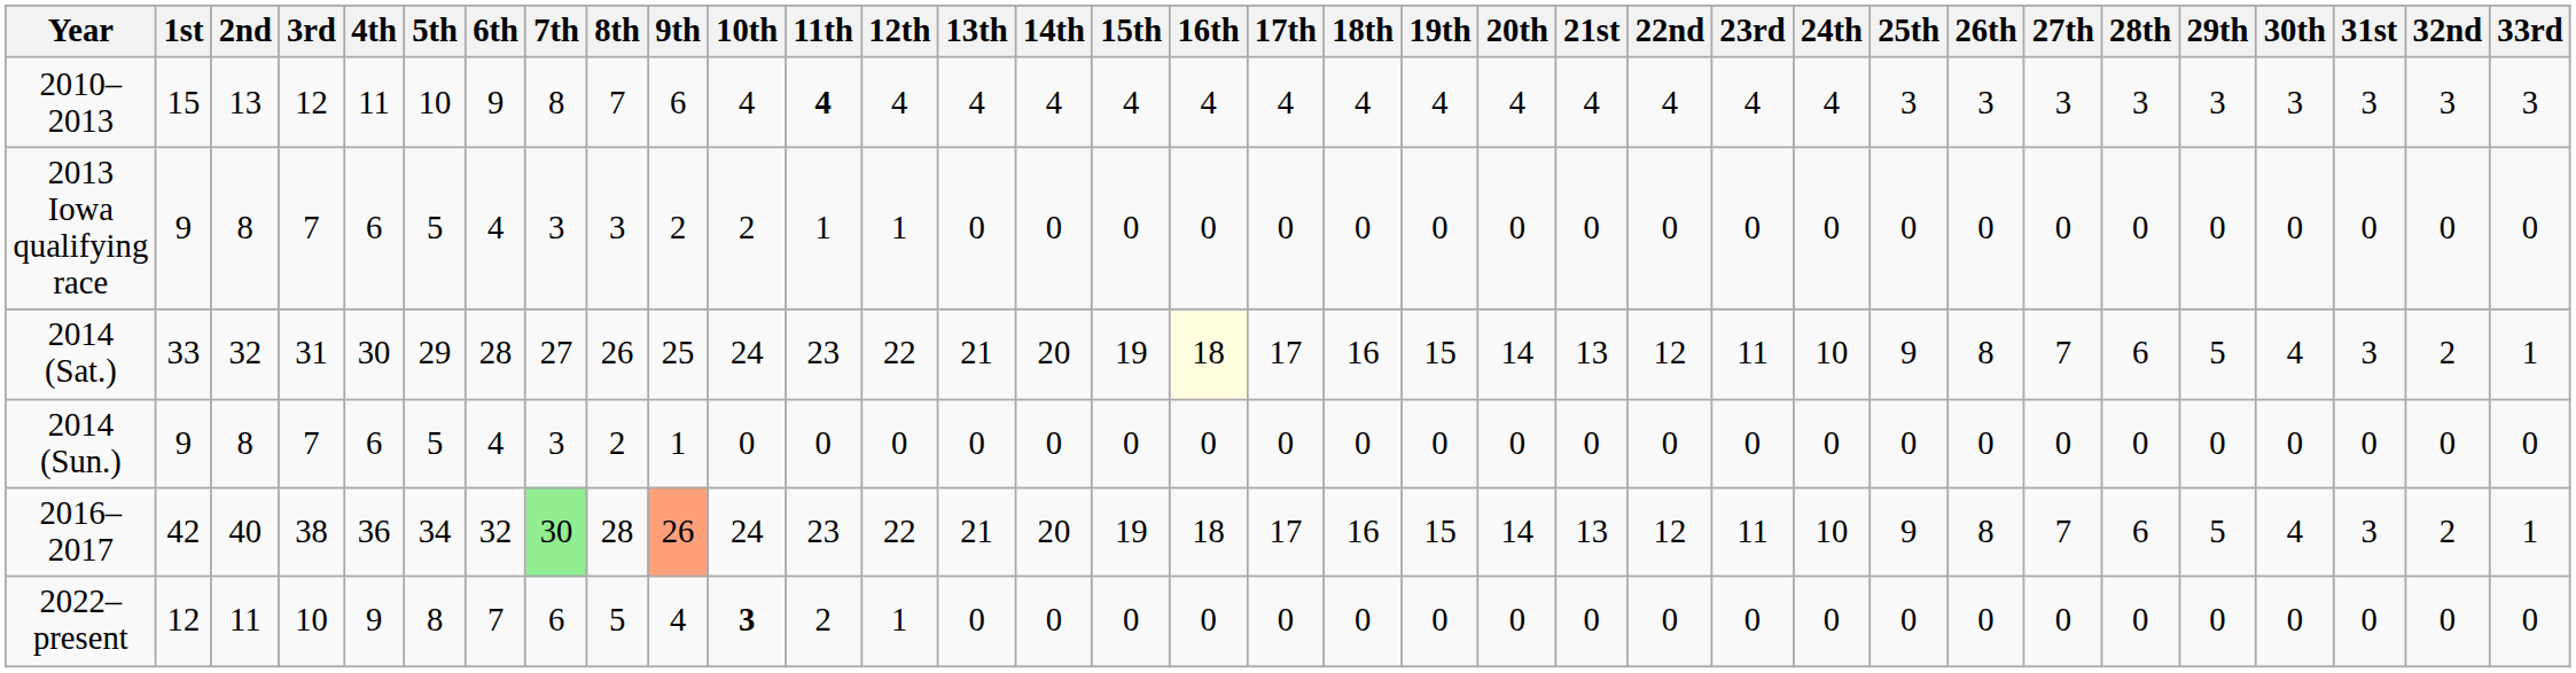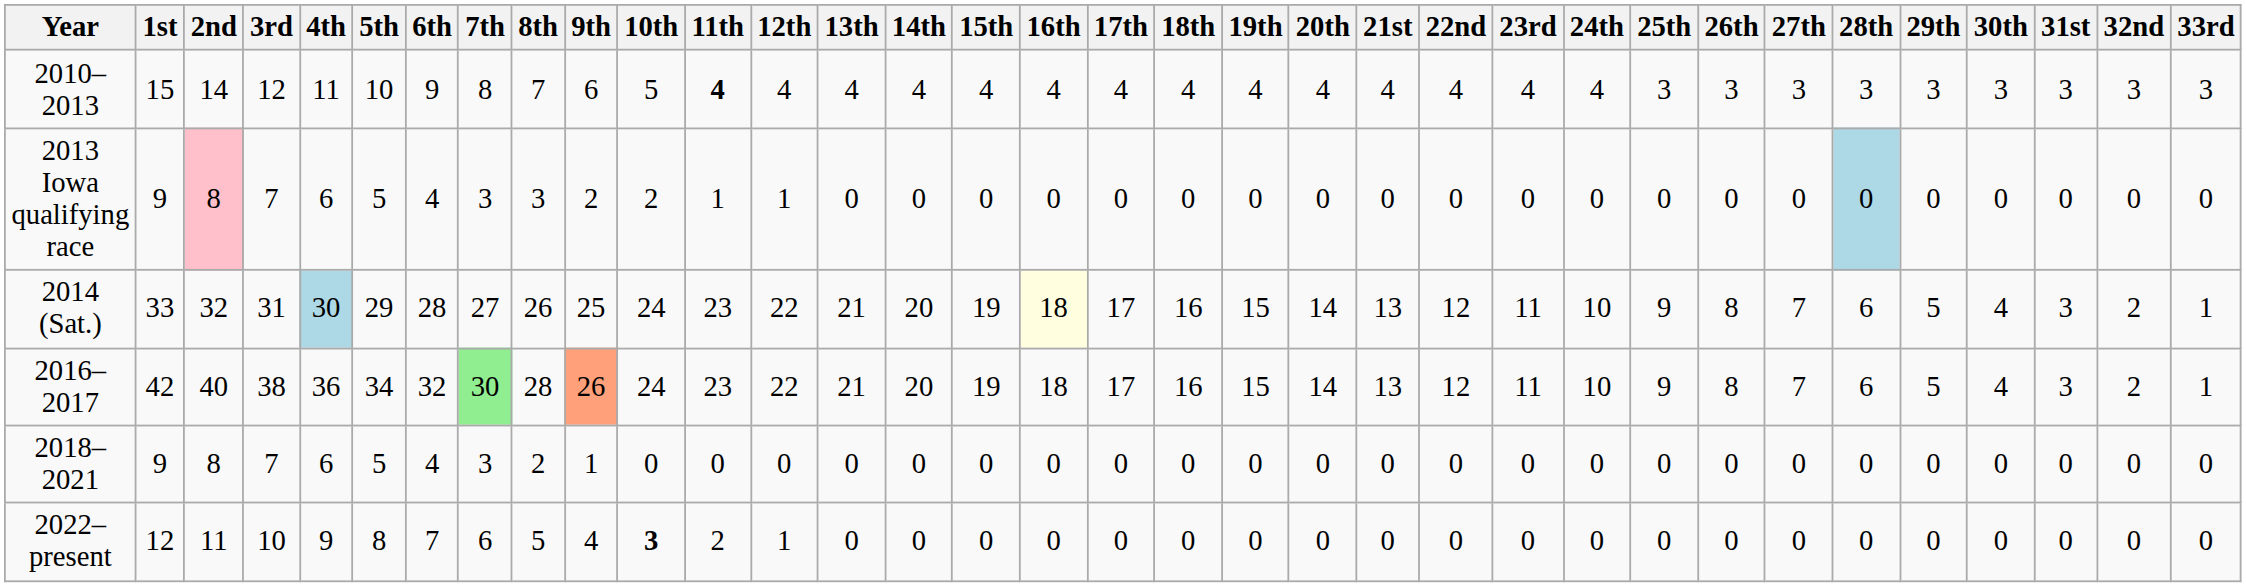 <table class="wikitable" style="text-align:center">
 <tr>
 <th>Year</th>
 <th>1st</th>
 <th>2nd</th>
 <th>3rd</th>
 <th>4th</th>
 <th>5th</th>
 <th>6th</th>
 <th>7th</th>
 <th>8th</th>
 <th>9th</th>
 <th>10th</th>
 <th>11th</th>
 <th>12th</th>
 <th>13th</th>
 <th>14th</th>
 <th>15th</th>
 <th>16th</th>
 <th>17th</th>
 <th>18th</th>
 <th>19th</th>
 <th>20th</th>
 <th>21st</th>
 <th>22nd</th>
 <th>23rd</th>
 <th>24th</th>
 <th>25th</th>
 <th>26th</th>
 <th>27th</th>
 <th>28th</th>
 <th>29th</th>
 <th>30th</th>
 <th>31st</th>
 <th>32nd</th>
 <th>33rd</th>
 </tr>
 <tr>
 <td>2010–2013</td>
 <td>15</td>
-<td>13</td>
+<td>14</td>
 <td>12</td>
 <td>11</td>
 <td>10</td>
 <td>9</td>
 <td>8</td>
 <td>7</td>
 <td>6</td>
-<td>4</td>
+<td>5</td>
 <td><strong>4</strong></td>
 <td>4</td>
 <td>4</td>
 <td>4</td>
 <td>4</td>
 <td>4</td>
 <td>4</td>
 <td>4</td>
 <td>4</td>
 <td>4</td>
 <td>4</td>
 <td>4</td>
 <td>4</td>
 <td>4</td>
 <td>3</td>
 <td>3</td>
 <td>3</td>
 <td>3</td>
 <td>3</td>
 <td>3</td>
 <td>3</td>
 <td>3</td>
 <td>3</td>
 </tr>
 <tr>
 <td>2013 Iowa qualifying race</td>
 <td>9</td>
-<td>8</td>
+<td style="background: pink;">8</td>
 <td>7</td>
 <td>6</td>
 <td>5</td>
 <td>4</td>
 <td>3</td>
 <td>3</td>
 <td>2</td>
 <td>2</td>
 <td>1</td>
 <td>1</td>
 <td>0</td>
 <td>0</td>
 <td>0</td>
 <td>0</td>
 <td>0</td>
 <td>0</td>
 <td>0</td>
 <td>0</td>
 <td>0</td>
 <td>0</td>
 <td>0</td>
 <td>0</td>
 <td>0</td>
 <td>0</td>
 <td>0</td>
-<td>0</td>
+<td style="background: lightblue;">0</td>
 <td>0</td>
 <td>0</td>
 <td>0</td>
 <td>0</td>
 <td>0</td>
 </tr>
 <tr>
 <td>2014 (Sat.)</td>
 <td>33</td>
 <td>32</td>
 <td>31</td>
-<td>30</td>
+<td style="background: lightblue;">30</td>
 <td>29</td>
 <td>28</td>
 <td>27</td>
 <td>26</td>
 <td>25</td>
 <td>24</td>
 <td>23</td>
 <td>22</td>
 <td>21</td>
 <td>20</td>
 <td>19</td>
 <td style="background: lightyellow;">18</td>
 <td>17</td>
 <td>16</td>
 <td>15</td>
 <td>14</td>
 <td>13</td>
 <td>12</td>
 <td>11</td>
 <td>10</td>
 <td>9</td>
 <td>8</td>
 <td>7</td>
 <td>6</td>
 <td>5</td>
 <td>4</td>
 <td>3</td>
 <td>2</td>
 <td>1</td>
-</tr>
-<tr>
-<td>2014 (Sun.)</td>
-<td>9</td>
-<td>8</td>
-<td>7</td>
-<td>6</td>
-<td>5</td>
-<td>4</td>
-<td>3</td>
-<td>2</td>
-<td>1</td>
-<td>0</td>
-<td>0</td>
-<td>0</td>
-<td>0</td>
-<td>0</td>
-<td>0</td>
-<td>0</td>
-<td>0</td>
-<td>0</td>
-<td>0</td>
-<td>0</td>
-<td>0</td>
-<td>0</td>
-<td>0</td>
-<td>0</td>
-<td>0</td>
-<td>0</td>
-<td>0</td>
-<td>0</td>
-<td>0</td>
-<td>0</td>
-<td>0</td>
-<td>0</td>
-<td>0</td>
 </tr>
 <tr>
 <td>2016–2017</td>
 <td>42</td>
 <td>40</td>
 <td>38</td>
 <td>36</td>
 <td>34</td>
 <td>32</td>
 <td style="background: lightgreen;">30</td>
 <td>28</td>
 <td style="background: lightsalmon;">26</td>
 <td>24</td>
 <td>23</td>
 <td>22</td>
 <td>21</td>
 <td>20</td>
 <td>19</td>
 <td>18</td>
 <td>17</td>
 <td>16</td>
 <td>15</td>
 <td>14</td>
 <td>13</td>
 <td>12</td>
 <td>11</td>
 <td>10</td>
 <td>9</td>
 <td>8</td>
 <td>7</td>
 <td>6</td>
 <td>5</td>
 <td>4</td>
 <td>3</td>
 <td>2</td>
 <td>1</td>
 </tr>
 <tr>
+<td>2018–2021</td>
+<td>9</td>
+<td>8</td>
+<td>7</td>
+<td>6</td>
+<td>5</td>
+<td>4</td>
+<td>3</td>
+<td>2</td>
+<td>1</td>
+<td>0</td>
+<td>0</td>
+<td>0</td>
+<td>0</td>
+<td>0</td>
+<td>0</td>
+<td>0</td>
+<td>0</td>
+<td>0</td>
+<td>0</td>
+<td>0</td>
+<td>0</td>
+<td>0</td>
+<td>0</td>
+<td>0</td>
+<td>0</td>
+<td>0</td>
+<td>0</td>
+<td>0</td>
+<td>0</td>
+<td>0</td>
+<td>0</td>
+<td>0</td>
+<td>0</td>
+</tr>
+<tr>
 <td>2022–present</td>
 <td>12</td>
 <td>11</td>
 <td>10</td>
 <td>9</td>
 <td>8</td>
 <td>7</td>
 <td>6</td>
 <td>5</td>
 <td>4</td>
 <td><strong>3</strong></td>
 <td>2</td>
 <td>1</td>
 <td>0</td>
 <td>0</td>
 <td>0</td>
 <td>0</td>
 <td>0</td>
 <td>0</td>
 <td>0</td>
 <td>0</td>
 <td>0</td>
 <td>0</td>
 <td>0</td>
 <td>0</td>
 <td>0</td>
 <td>0</td>
 <td>0</td>
 <td>0</td>
 <td>0</td>
 <td>0</td>
 <td>0</td>
 <td>0</td>
 <td>0</td>
 </tr>
 </table>
